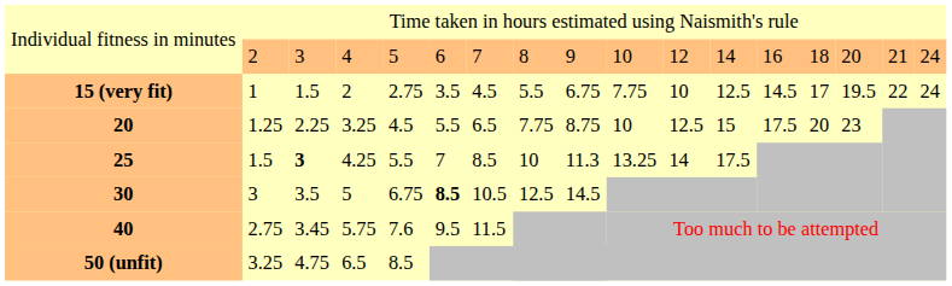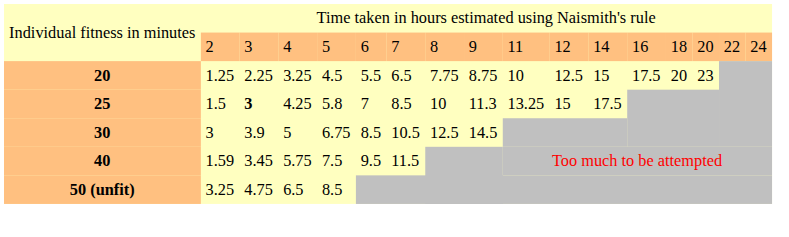 <table border="0" cellpadding="5" cellspacing="0" style="background:#ffffc0">
 <tr>
 <td rowspan=2>Individual fitness in minutes</td>
 <td colspan=16 align="center">Time taken in hours estimated using Naismith's rule</td>
 </tr>
 <tr style="background:#ffc080">
 <td>2</td>
 <td>3</td>
 <td>4</td>
 <td>5</td>
 <td>6</td>
 <td>7</td>
 <td>8</td>
 <td>9</td>
-<td>10</td>
+<td>11</td>
 <td>12</td>
 <td>14</td>
 <td>16</td>
 <td>18</td>
 <td>20</td>
-<td>21</td>
-<td>24</td>
-</tr>
-<tr>
-<th style="background:#ffc080">15 (very fit)</th>
-<td>1</td>
-<td>1.5</td>
-<td>2</td>
-<td>2.75</td>
-<td>3.5</td>
-<td>4.5</td>
-<td>5.5</td>
-<td>6.75</td>
-<td>7.75</td>
-<td>10</td>
-<td>12.5</td>
-<td>14.5</td>
-<td>17</td>
-<td>19.5</td>
 <td>22</td>
 <td>24</td>
 </tr>
 <tr>
 <th style="background:#ffc080">20</th>
 <td>1.25</td>
 <td>2.25</td>
 <td>3.25</td>
 <td>4.5</td>
 <td>5.5</td>
 <td>6.5</td>
 <td>7.75</td>
 <td>8.75</td>
 <td>10</td>
 <td>12.5</td>
 <td>15</td>
 <td>17.5</td>
 <td>20</td>
 <td>23</td>
 <td colspan=2 rowspan=3 style="background:silver"></td>
 </tr>
 <tr>
 <th style="background:#ffc080">25</th>
 <td>1.5</td>
 <td><strong>3</strong></td>
 <td>4.25</td>
-<td>5.5</td>
+<td>5.8</td>
 <td>7</td>
 <td>8.5</td>
 <td>10</td>
 <td>11.3</td>
 <td>13.25</td>
-<td>14</td>
+<td>15</td>
 <td>17.5</td>
 <td colspan=3 rowspan=2 style="background:silver"></td>
 </tr>
 <tr>
 <th style="background:#ffc080">30</th>
 <td>3</td>
-<td>3.5</td>
+<td>3.9</td>
 <td>5</td>
 <td>6.75</td>
-<td><strong>8.5</strong></td>
+<td>8.5</td>
 <td>10.5</td>
 <td>12.5</td>
 <td>14.5</td>
 <td colspan=3 style="background:silver"></td>
 </tr>
 <tr>
 <th style="background:#ffc080">40</th>
-<td>2.75</td>
+<td>1.59</td>
 <td>3.45</td>
 <td>5.75</td>
-<td>7.6</td>
+<td>7.5</td>
 <td>9.5</td>
 <td>11.5</td>
 <td colspan=2 rowspan=2 style="background:silver"></td>
 <td colspan=8 align="center" style="background:silver; color:red">Too much to be attempted</td>
 </tr>
 <tr>
 <th style="background:#ffc080">50 (unfit)</th>
 <td>3.25</td>
 <td>4.75</td>
 <td>6.5</td>
 <td>8.5</td>
 <td colspan=12 style="background:silver"></td>
 </tr>
 </table>
